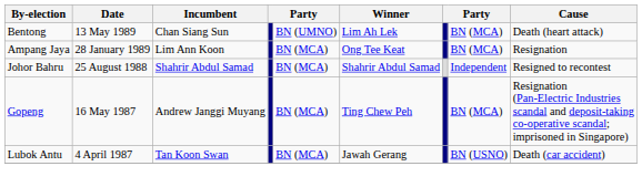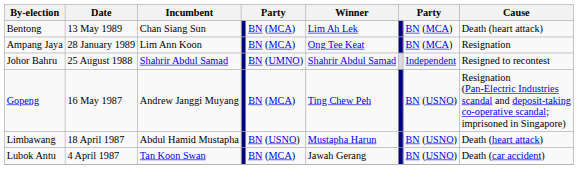 <table class="wikitable">
 <tr>
 <th>By-election</th>
 <th>Date</th>
 <th>Incumbent</th>
 <th colspan=2>Party</th>
 <th>Winner</th>
 <th colspan=2>Party</th>
 <th>Cause</th>
 </tr>
 <tr>
 <td>Bentong</td>
 <td>13 May 1989</td>
 <td>Chan Siang Sun</td>
 <td bgcolor=#000080></td>
-<td><a href='#'>BN</a> (<a href='#'>UMNO</a>)</td>
+<td><a href='#'>BN</a> (<a href='#'>MCA</a>)</td>
 <td><a href='#'>Lim Ah Lek</a></td>
 <td bgcolor=#000080></td>
 <td><a href='#'>BN</a> (<a href='#'>MCA</a>)</td>
 <td>Death (heart attack)</td>
 </tr>
 <tr>
 <td>Ampang Jaya</td>
 <td>28 January 1989</td>
 <td>Lim Ann Koon</td>
 <td bgcolor=#000080></td>
 <td><a href='#'>BN</a> (<a href='#'>MCA</a>)</td>
 <td><a href='#'>Ong Tee Keat</a></td>
 <td bgcolor=#000080></td>
 <td><a href='#'>BN</a> (<a href='#'>MCA</a>)</td>
 <td>Resignation</td>
 </tr>
 <tr>
 <td>Johor Bahru</td>
 <td>25 August 1988</td>
 <td><a href='#'>Shahrir Abdul Samad</a></td>
 <td bgcolor=#000080></td>
-<td><a href='#'>BN</a> (<a href='#'>MCA</a>)</td>
+<td><a href='#'>BN</a> (<a href='#'>UMNO</a>)</td>
 <td><a href='#'>Shahrir Abdul Samad</a></td>
 <td bgcolor=#DCDCDC></td>
 <td><a href='#'>Independent</a></td>
 <td>Resigned to recontest</td>
 </tr>
 <tr>
 <td><a href='#'>Gopeng</a></td>
 <td>16 May 1987</td>
 <td>Andrew Janggi Muyang</td>
 <td bgcolor=#000080></td>
 <td><a href='#'>BN</a> (<a href='#'>MCA</a>)</td>
 <td><a href='#'>Ting Chew Peh</a></td>
 <td bgcolor=#000080></td>
-<td><a href='#'>BN</a> (<a href='#'>MCA</a>)</td>
+<td><a href='#'>BN</a> (<a href='#'>USNO</a>)</td>
 <td>Resignation <br>(<a href='#'>Pan-Electric Industries<br>scandal</a> and <a href='#'>deposit-taking<br>co-operative scandal</a>;<br> imprisoned in Singapore)</td>
+</tr>
+<tr>
+<td>Limbawang</td>
+<td>18 April 1987</td>
+<td>Abdul Hamid Mustapha</td>
+<td bgcolor=#000080></td>
+<td><a href='#'>BN</a> (<a href='#'>USNO</a>)</td>
+<td><a href='#'>Mustapha Harun</a></td>
+<td bgcolor=#000080></td>
+<td><a href='#'>BN</a> (<a href='#'>USNO</a>)</td>
+<td>Death (<a href='#'>heart attack</a>)</td>
 </tr>
 <tr>
 <td>Lubok Antu</td>
 <td>4 April 1987</td>
 <td><a href='#'>Tan Koon Swan</a></td>
 <td bgcolor=#000080></td>
 <td><a href='#'>BN</a> (<a href='#'>MCA</a>)</td>
 <td>Jawah Gerang</td>
 <td bgcolor=#000080></td>
 <td><a href='#'>BN</a> (<a href='#'>USNO</a>)</td>
 <td>Death (<a href='#'>car accident</a>)</td>
 </tr>
 <tr>
 </tr>
 </table>
